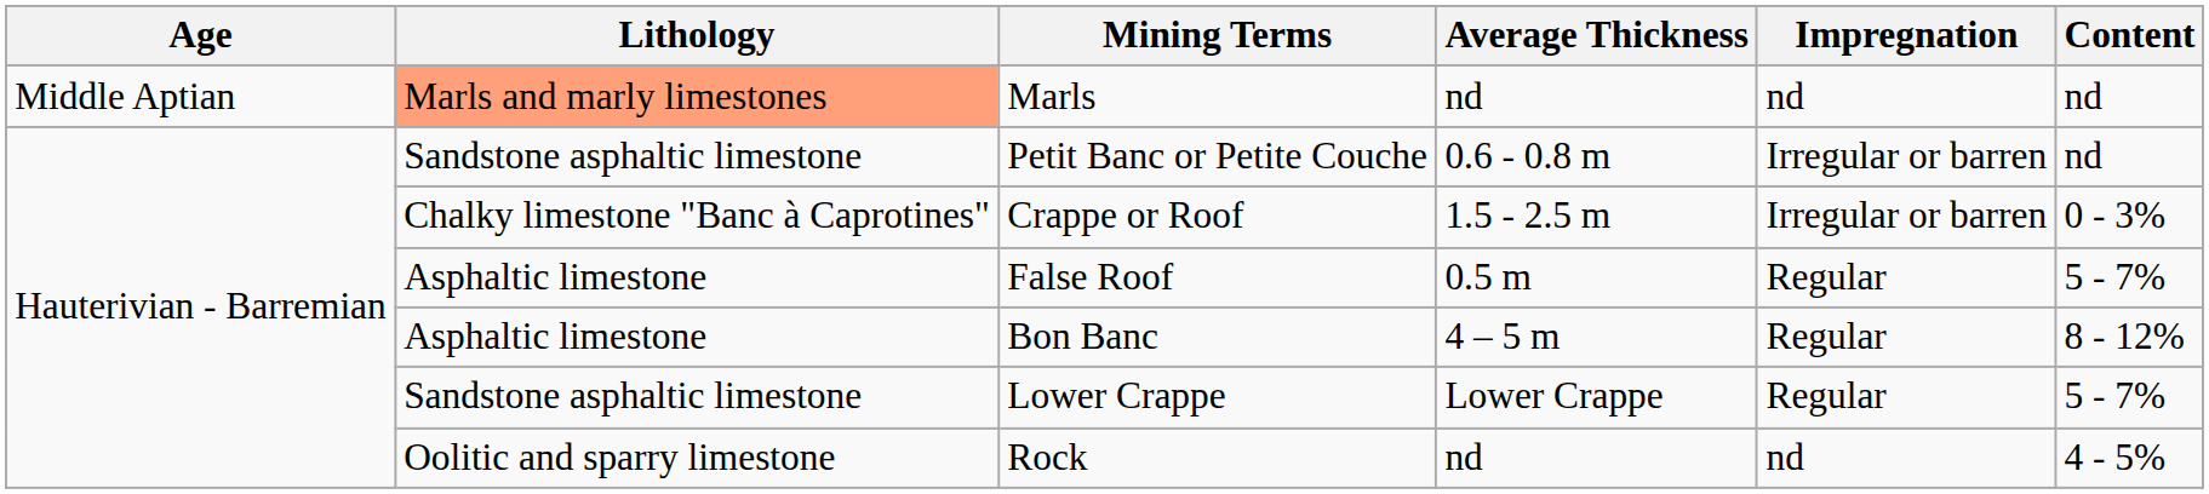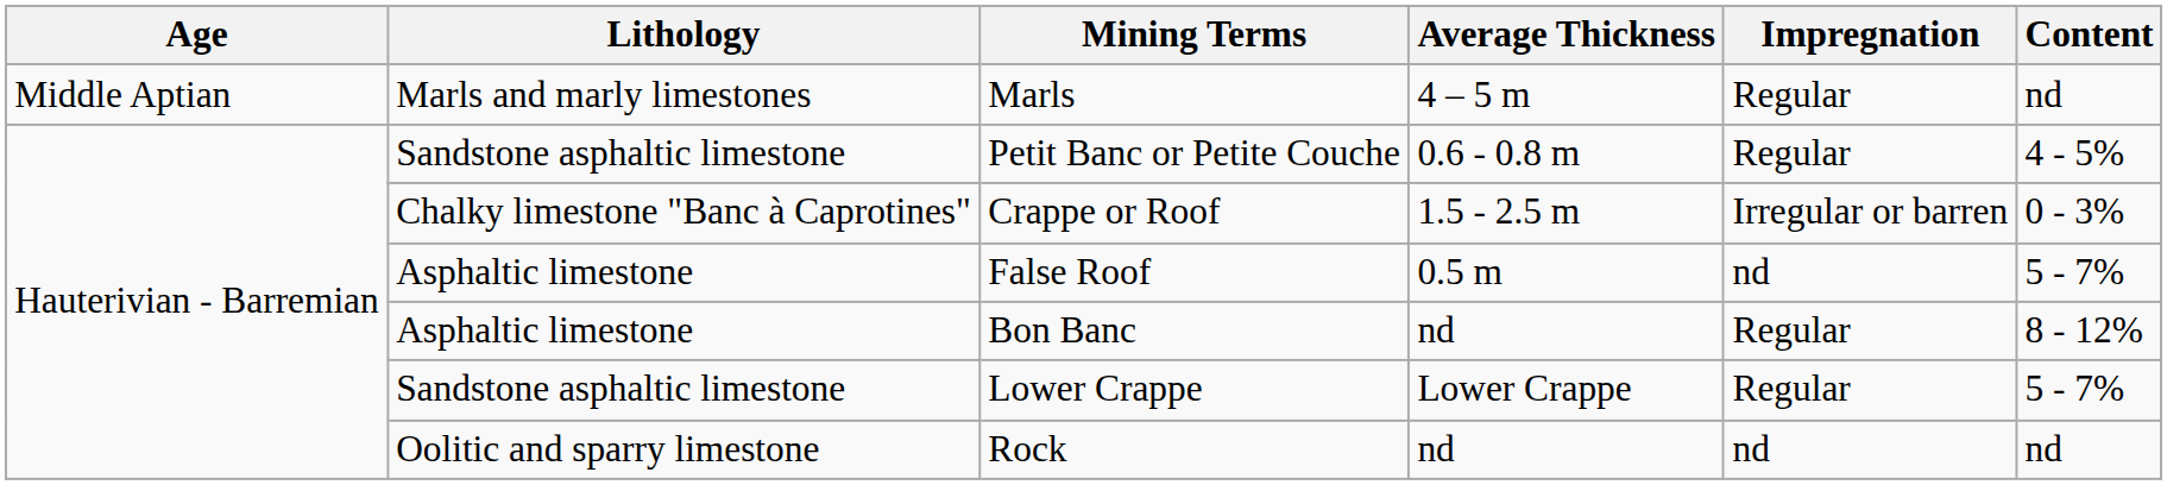 <table class="wikitable centre">
 <tr>
 <th>Age</th>
 <th>Lithology</th>
 <th>Mining Terms</th>
 <th>Average Thickness</th>
 <th>Impregnation</th>
 <th>Content</th>
 </tr>
 <tr>
 <td>Middle Aptian</td>
-<td style="background: lightsalmon;">Marls and marly limestones</td>
+<td>Marls and marly limestones</td>
 <td>Marls</td>
-<td>nd</td>
-<td>nd</td>
+<td>4 – 5 m</td>
+<td>Regular</td>
 <td>nd</td>
 </tr>
 <tr>
 <td rowspan="6">Hauterivian - Barremian</td>
 <td>Sandstone asphaltic limestone</td>
 <td>Petit Banc or Petite Couche</td>
 <td>0.6 - 0.8 m</td>
-<td>Irregular or barren</td>
-<td>nd</td>
+<td>Regular</td>
+<td>4 - 5%</td>
 </tr>
 <tr>
 <td>Chalky limestone "Banc à Caprotines"</td>
 <td>Crappe or Roof</td>
 <td>1.5 - 2.5 m</td>
 <td>Irregular or barren</td>
 <td>0 - 3%</td>
 </tr>
 <tr>
 <td>Asphaltic limestone</td>
 <td>False Roof</td>
 <td>0.5 m</td>
-<td>Regular</td>
+<td>nd</td>
 <td>5 - 7%</td>
 </tr>
 <tr>
 <td>Asphaltic limestone</td>
 <td>Bon Banc</td>
-<td>4 – 5 m</td>
+<td>nd</td>
 <td>Regular</td>
 <td>8 - 12%</td>
 </tr>
 <tr>
 <td>Sandstone asphaltic limestone</td>
 <td>Lower Crappe</td>
 <td>Lower Crappe</td>
 <td>Regular</td>
 <td>5 - 7%</td>
 </tr>
 <tr>
 <td>Oolitic and sparry limestone</td>
 <td>Rock</td>
 <td>nd</td>
 <td>nd</td>
-<td>4 - 5%</td>
+<td>nd</td>
 </tr>
 </table>
